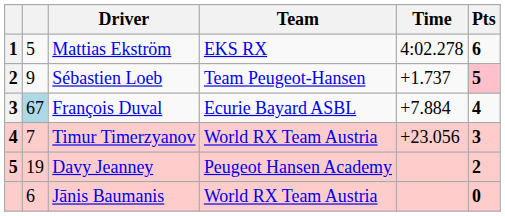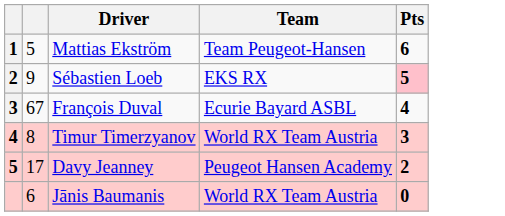 <table class=wikitable style="font-size:95%">
 <tr>
 <th></th>
 <th></th>
 <th>Driver</th>
 <th>Team</th>
-<th>Time</th>
 <th>Pts</th>
 </tr>
 <tr>
 <th>1</th>
 <td>5</td>
 <td> <a href='#'>Mattias Ekström</a></td>
-<td><a href='#'>EKS RX</a></td>
-<td>4:02.278</td>
+<td><a href='#'>Team Peugeot-Hansen</a></td>
 <td><strong>6</strong></td>
 </tr>
 <tr>
 <th>2</th>
 <td>9</td>
 <td> <a href='#'>Sébastien Loeb</a></td>
-<td><a href='#'>Team Peugeot-Hansen</a></td>
-<td>+1.737</td>
+<td><a href='#'>EKS RX</a></td>
 <td style="background: pink;"><strong>5</strong></td>
 </tr>
 <tr>
 <th>3</th>
-<td style="background: lightblue;">67</td>
+<td>67</td>
 <td> <a href='#'>François Duval</a></td>
 <td><a href='#'>Ecurie Bayard ASBL</a></td>
-<td>+7.884</td>
 <td><strong>4</strong></td>
 </tr>
 <tr>
 <th style="background:#ffcccc;">4</th>
-<td style="background:#ffcccc;">7</td>
+<td style="background:#ffcccc;">8</td>
 <td style="background:#ffcccc;"> <a href='#'>Timur Timerzyanov</a></td>
 <td style="background:#ffcccc;"><a href='#'>World RX Team Austria</a></td>
-<td style="background:#ffcccc;">+23.056</td>
 <td style="background:#ffcccc;"><strong>3</strong></td>
 </tr>
 <tr>
 <th style="background:#ffcccc;">5</th>
-<td style="background:#ffcccc;">19</td>
+<td style="background:#ffcccc;">17</td>
 <td style="background:#ffcccc;"> <a href='#'>Davy Jeanney</a></td>
 <td style="background:#ffcccc;"><a href='#'>Peugeot Hansen Academy</a></td>
-<td style="background:#ffcccc;"></td>
 <td style="background:#ffcccc;"><strong>2</strong></td>
 </tr>
 <tr>
 <th style="background:#ffcccc;"></th>
 <td style="background:#ffcccc;">6</td>
 <td style="background:#ffcccc;"> <a href='#'>Jānis Baumanis</a></td>
 <td style="background:#ffcccc;"><a href='#'>World RX Team Austria</a></td>
-<td style="background:#ffcccc;"></td>
 <td style="background:#ffcccc;"><strong>0</strong></td>
 </tr>
 </table>
